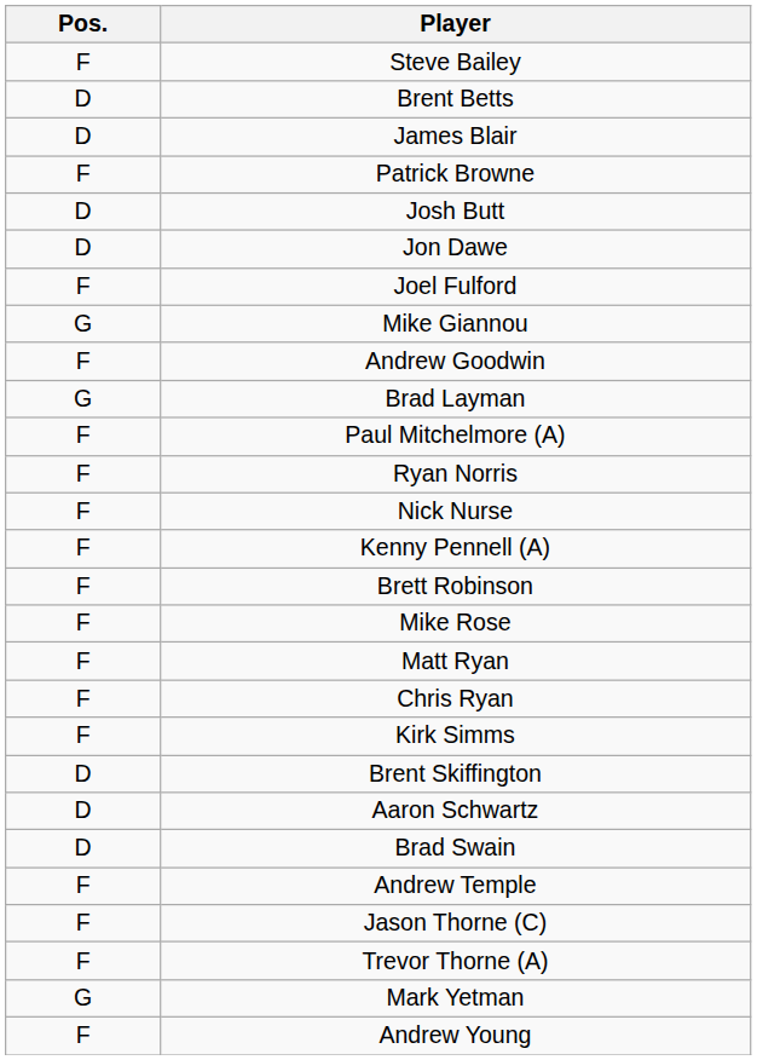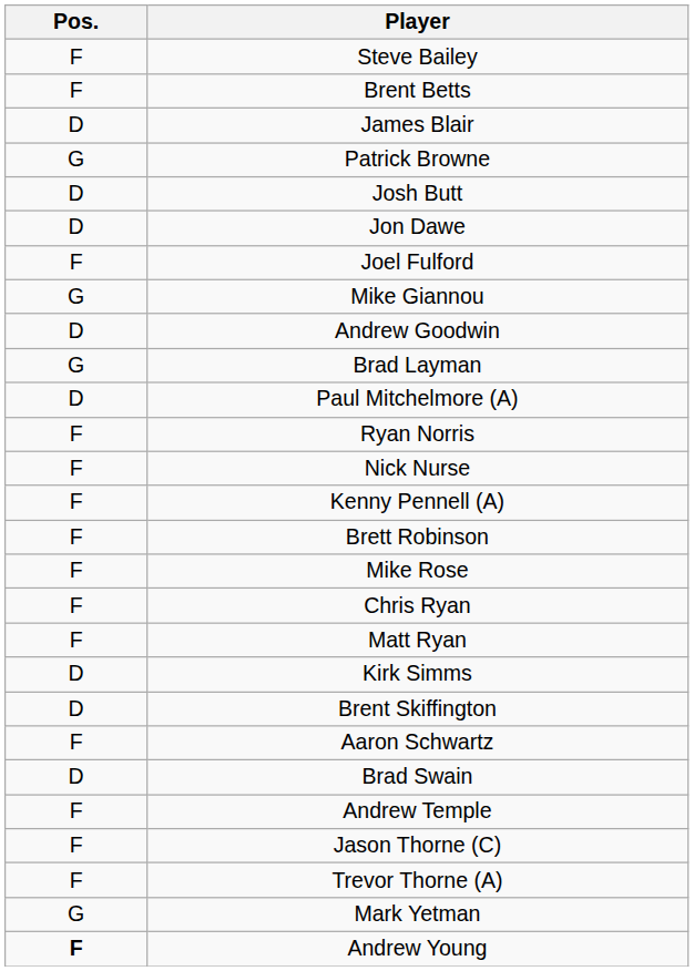 <table class="wikitable" style="text-align:center; width:40%;">
 <tr>
 <th>Pos.</th>
 <th>Player</th>
 </tr>
 <tr>
 <td>F</td>
 <td>Steve Bailey</td>
 </tr>
 <tr>
-<td>D</td>
+<td>F</td>
 <td>Brent Betts</td>
 </tr>
 <tr>
 <td>D</td>
 <td>James Blair</td>
 </tr>
 <tr>
-<td>F</td>
+<td>G</td>
 <td>Patrick Browne</td>
 </tr>
 <tr>
 <td>D</td>
 <td>Josh Butt</td>
 </tr>
 <tr>
 <td>D</td>
 <td>Jon Dawe</td>
 </tr>
 <tr>
 <td>F</td>
 <td>Joel Fulford</td>
 </tr>
 <tr>
 <td>G</td>
 <td>Mike Giannou</td>
 </tr>
 <tr>
-<td>F</td>
+<td>D</td>
 <td>Andrew Goodwin</td>
 </tr>
 <tr>
 <td>G</td>
 <td>Brad Layman</td>
 </tr>
 <tr>
-<td>F</td>
+<td>D</td>
 <td>Paul Mitchelmore (A)</td>
 </tr>
 <tr>
 <td>F</td>
 <td>Ryan Norris</td>
 </tr>
 <tr>
 <td>F</td>
 <td>Nick Nurse</td>
 </tr>
 <tr>
 <td>F</td>
 <td>Kenny Pennell (A)</td>
 </tr>
 <tr>
 <td>F</td>
 <td>Brett Robinson</td>
 </tr>
 <tr>
 <td>F</td>
 <td>Mike Rose</td>
 </tr>
 <tr>
 <td>F</td>
-<td>Matt Ryan</td>
-</tr>
-<tr>
-<td>F</td>
 <td>Chris Ryan</td>
 </tr>
 <tr>
 <td>F</td>
+<td>Matt Ryan</td>
+</tr>
+<tr>
+<td>D</td>
 <td>Kirk Simms</td>
 </tr>
 <tr>
 <td>D</td>
 <td>Brent Skiffington</td>
 </tr>
 <tr>
-<td>D</td>
+<td>F</td>
 <td>Aaron Schwartz</td>
 </tr>
 <tr>
 <td>D</td>
 <td>Brad Swain</td>
 </tr>
 <tr>
 <td>F</td>
 <td>Andrew Temple</td>
 </tr>
 <tr>
 <td>F</td>
 <td>Jason Thorne (C)</td>
 </tr>
 <tr>
 <td>F</td>
 <td>Trevor Thorne (A)</td>
 </tr>
 <tr>
 <td>G</td>
 <td>Mark Yetman</td>
 </tr>
 <tr>
-<td>F</td>
+<td><strong>F</strong></td>
 <td>Andrew Young</td>
 </tr>
 </table>
